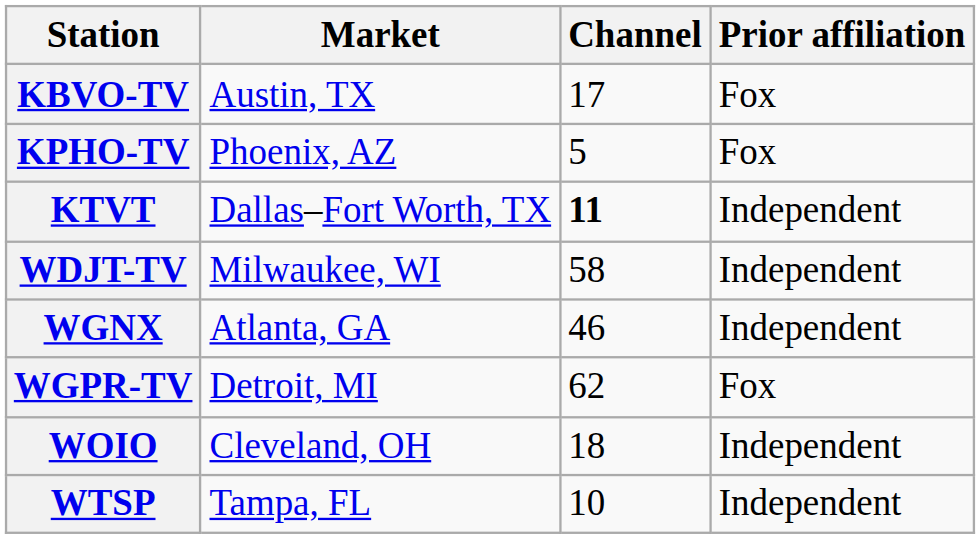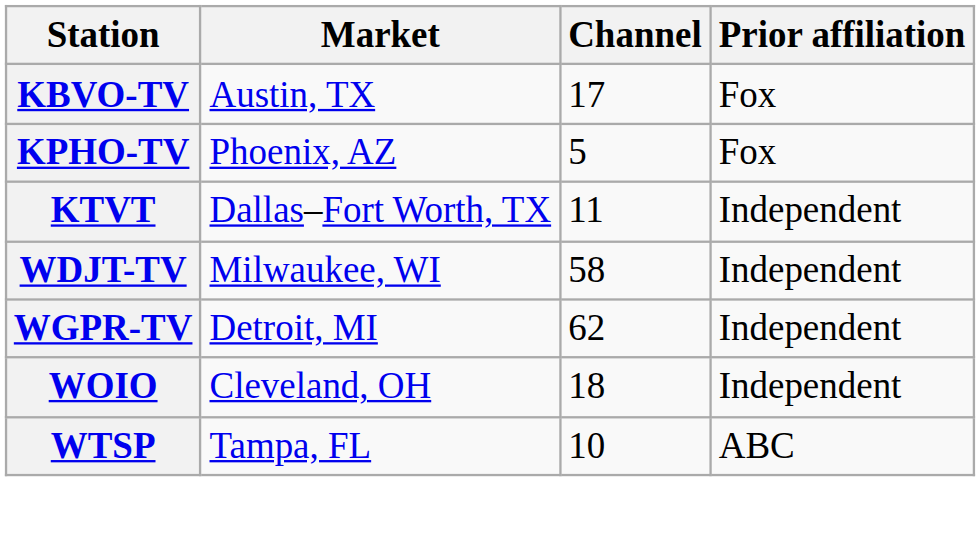 <table class="wikitable mw-collapsible" style="margin: 1em; float:right;">
 <tr>
 <th scope="col">Station</th>
 <th scope="col">Market</th>
 <th scope="col">Channel</th>
 <th scope="col">Prior affiliation</th>
 </tr>
 <tr>
 <th scope="row" ><a href='#'>KBVO-TV</a></th>
 <td><a href='#'>Austin, TX</a></td>
 <td>17</td>
 <td>Fox</td>
 </tr>
 <tr>
 <th scope="row" ><a href='#'>KPHO-TV</a></th>
 <td><a href='#'>Phoenix, AZ</a></td>
 <td>5</td>
 <td>Fox</td>
 </tr>
 <tr>
 <th scope="row" ><a href='#'>KTVT</a></th>
 <td><a href='#'>Dallas</a>–<a href='#'>Fort Worth, TX</a></td>
-<td><strong>11</strong></td>
+<td>11</td>
 <td>Independent</td>
 </tr>
 <tr>
 <th scope="row" ><a href='#'>WDJT-TV</a></th>
 <td><a href='#'>Milwaukee, WI</a></td>
 <td>58</td>
 <td>Independent</td>
 </tr>
 <tr>
-<th scope="row" ><a href='#'>WGNX</a></th>
-<td><a href='#'>Atlanta, GA</a></td>
-<td>46</td>
-<td>Independent</td>
-</tr>
-<tr>
 <th scope="row" ><a href='#'>WGPR-TV</a></th>
 <td><a href='#'>Detroit, MI</a></td>
 <td>62</td>
-<td>Fox</td>
+<td>Independent</td>
 </tr>
 <tr>
 <th scope="row" ><a href='#'>WOIO</a></th>
 <td><a href='#'>Cleveland, OH</a></td>
 <td>18</td>
 <td>Independent</td>
 </tr>
 <tr>
 <th scope="row" ><a href='#'>WTSP</a></th>
 <td><a href='#'>Tampa, FL</a></td>
 <td>10</td>
-<td>Independent</td>
+<td>ABC</td>
 </tr>
 </table>
